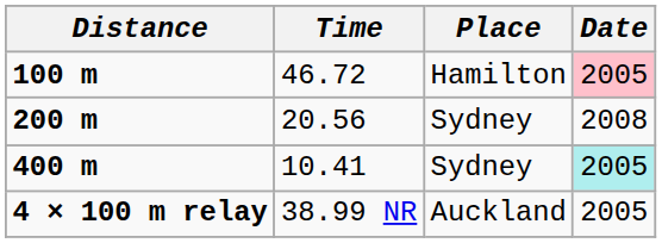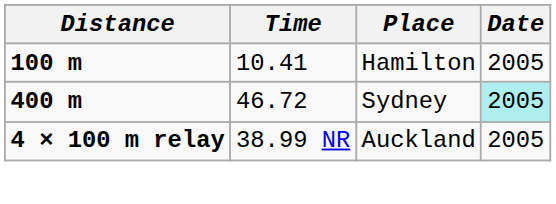 <table class="wikitable">
 <tr>
 <th><em>Distance</em></th>
 <th><em>Time</em></th>
 <th><em>Place</em></th>
 <th><em>Date</em></th>
 </tr>
 <tr>
 <td><strong>100 m</strong></td>
-<td>46.72</td>
+<td>10.41</td>
 <td>Hamilton</td>
-<td style="background: pink;">2005</td>
-</tr>
-<tr>
-<td><strong>200 m</strong></td>
-<td>20.56</td>
-<td>Sydney</td>
-<td>2008</td>
+<td>2005</td>
 </tr>
 <tr>
 <td><strong>400 m</strong></td>
-<td>10.41</td>
+<td>46.72</td>
 <td>Sydney</td>
 <td style="background: paleturquoise;">2005</td>
 </tr>
 <tr>
 <td><strong>4 × 100 m relay</strong></td>
 <td>38.99 <a href='#'>NR</a></td>
 <td>Auckland</td>
 <td>2005</td>
 </tr>
 </table>
